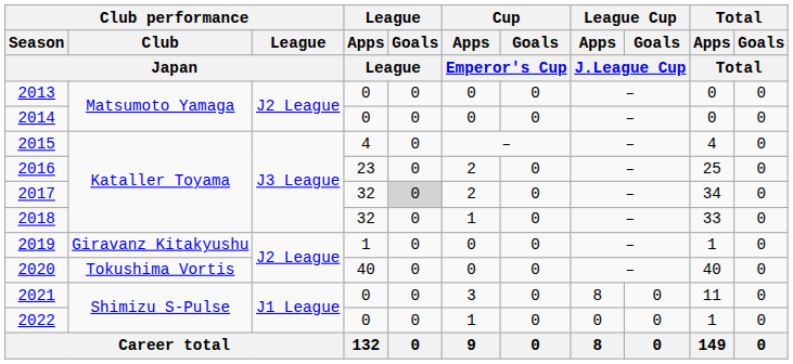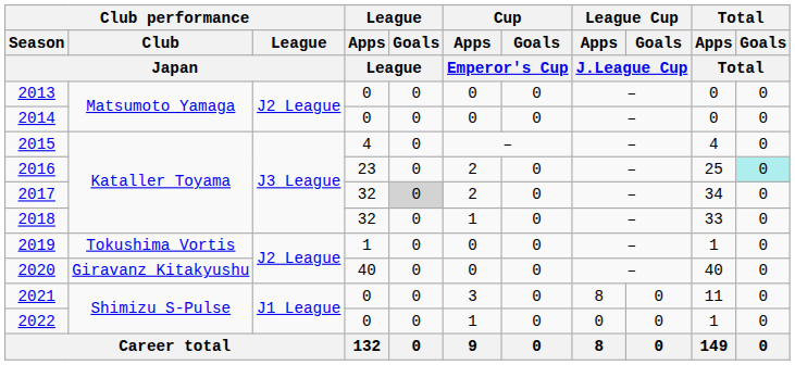 <table class="wikitable" style="text-align:center">
 <tr>
 <th colspan=3>Club performance</th>
 <th colspan=2>League</th>
 <th colspan=2>Cup</th>
 <th colspan="2">League Cup</th>
 <th colspan=2>Total</th>
 </tr>
 <tr>
 <th>Season</th>
 <th>Club</th>
 <th>League</th>
 <th>Apps</th>
 <th>Goals</th>
 <th>Apps</th>
 <th>Goals</th>
 <th>Apps</th>
 <th>Goals</th>
 <th>Apps</th>
 <th>Goals</th>
 </tr>
 <tr>
 <th colspan=3>Japan</th>
 <th colspan=2>League</th>
 <th colspan=2><a href='#'>Emperor's Cup</a></th>
 <th colspan="2"><a href='#'>J.League Cup</a></th>
 <th colspan=2>Total</th>
 </tr>
 <tr>
 <td><a href='#'>2013</a></td>
 <td rowspan="2"><a href='#'>Matsumoto Yamaga</a></td>
 <td rowspan="2"><a href='#'>J2 League</a></td>
 <td>0</td>
 <td>0</td>
 <td>0</td>
 <td>0</td>
 <td colspan="2">–</td>
 <td>0</td>
 <td>0</td>
 </tr>
 <tr>
 <td><a href='#'>2014</a></td>
 <td>0</td>
 <td>0</td>
 <td>0</td>
 <td>0</td>
 <td colspan="2">–</td>
 <td>0</td>
 <td>0</td>
 </tr>
 <tr>
 <td><a href='#'>2015</a></td>
 <td rowspan="4"><a href='#'>Kataller Toyama</a></td>
 <td rowspan="4"><a href='#'>J3 League</a></td>
 <td>4</td>
 <td>0</td>
 <td colspan="2">–</td>
 <td colspan="2">–</td>
 <td>4</td>
 <td>0</td>
 </tr>
 <tr>
 <td><a href='#'>2016</a></td>
 <td>23</td>
 <td>0</td>
 <td>2</td>
 <td>0</td>
 <td colspan="2">–</td>
 <td>25</td>
-<td>0</td>
+<td style="background: paleturquoise;">0</td>
 </tr>
 <tr>
 <td><a href='#'>2017</a></td>
 <td>32</td>
 <td style="background: lightgrey;">0</td>
 <td>2</td>
 <td>0</td>
 <td colspan="2">–</td>
 <td>34</td>
 <td>0</td>
 </tr>
 <tr>
 <td><a href='#'>2018</a></td>
 <td>32</td>
 <td>0</td>
 <td>1</td>
 <td>0</td>
 <td colspan="2">–</td>
 <td>33</td>
 <td>0</td>
 </tr>
 <tr>
 <td><a href='#'>2019</a></td>
-<td><a href='#'>Giravanz Kitakyushu</a></td>
+<td><a href='#'>Tokushima Vortis</a></td>
 <td rowspan="2"><a href='#'>J2 League</a></td>
 <td>1</td>
 <td>0</td>
 <td>0</td>
 <td>0</td>
 <td colspan="2">–</td>
 <td>1</td>
 <td>0</td>
 </tr>
 <tr>
 <td><a href='#'>2020</a></td>
-<td><a href='#'>Tokushima Vortis</a></td>
+<td><a href='#'>Giravanz Kitakyushu</a></td>
 <td>40</td>
 <td>0</td>
 <td>0</td>
 <td>0</td>
 <td colspan="2">–</td>
 <td>40</td>
 <td>0</td>
 </tr>
 <tr>
 <td><a href='#'>2021</a></td>
 <td rowspan="2"><a href='#'>Shimizu S-Pulse</a></td>
 <td rowspan="2"><a href='#'>J1 League</a></td>
 <td>0</td>
 <td>0</td>
 <td>3</td>
 <td>0</td>
 <td>8</td>
 <td>0</td>
 <td>11</td>
 <td>0</td>
 </tr>
 <tr>
 <td><a href='#'>2022</a></td>
 <td>0</td>
 <td>0</td>
 <td>1</td>
 <td>0</td>
 <td>0</td>
 <td>0</td>
 <td>1</td>
 <td>0</td>
 </tr>
 <tr>
 <th colspan="3">Career total</th>
 <th>132</th>
 <th>0</th>
 <th>9</th>
 <th>0</th>
 <th>8</th>
 <th>0</th>
 <th>149</th>
 <th>0</th>
 </tr>
 </table>
